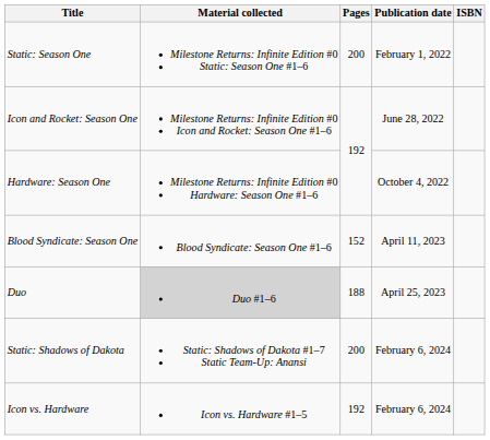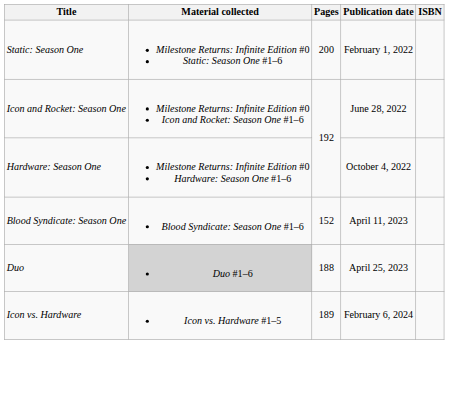 <table class="wikitable" style="text-align: center;">
 <tr>
 <th>Title</th>
 <th>Material collected</th>
 <th>Pages</th>
 <th>Publication date</th>
 <th>ISBN</th>
 </tr>
 <tr>
 <td align="left"><em>Static: Season One</em></td>
 <td><br><ul><li><em>Milestone Returns: Infinite Edition</em> #0</li><li><em>Static: Season One</em> #1–6</li></ul></td>
 <td>200</td>
 <td>February 1, 2022</td>
 <td></td>
 </tr>
 <tr>
 <td align="left"><em>Icon and Rocket: Season One</em></td>
 <td><br><ul><li><em>Milestone Returns: Infinite Edition</em> #0</li><li><em>Icon and Rocket: Season One</em> #1–6</li></ul></td>
 <td rowspan="2">192</td>
 <td>June 28, 2022</td>
 <td></td>
 </tr>
 <tr>
 <td align="left"><em>Hardware: Season One</em></td>
 <td><br><ul><li><em>Milestone Returns: Infinite Edition</em> #0</li><li><em>Hardware: Season One</em> #1–6</li></ul></td>
 <td>October 4, 2022</td>
 <td></td>
 </tr>
 <tr>
 <td align="left"><em>Blood Syndicate: Season One</em></td>
 <td><br><ul><li><em>Blood Syndicate: Season One</em> #1–6</li></ul></td>
 <td>152</td>
 <td>April 11, 2023</td>
 <td></td>
 </tr>
 <tr>
 <td align="left"><em>Duo</em></td>
 <td style="background: lightgrey;"><br><ul><li><em>Duo</em> #1–6</li></ul></td>
 <td>188</td>
 <td>April 25, 2023</td>
 <td></td>
 </tr>
 <tr>
-<td align="left"><em>Static: Shadows of Dakota</em></td>
-<td><br><ul><li><em>Static: Shadows of Dakota</em> #1–7</li><li><em>Static Team-Up: Anansi</em></li></ul></td>
-<td>200</td>
-<td>February 6, 2024</td>
-<td></td>
-</tr>
-<tr>
 <td align="left"><em>Icon vs. Hardware</em></td>
 <td><br><ul><li><em>Icon vs. Hardware</em> #1–5</li></ul></td>
-<td>192</td>
+<td>189</td>
 <td>February 6, 2024</td>
 <td></td>
 </tr>
 </table>
